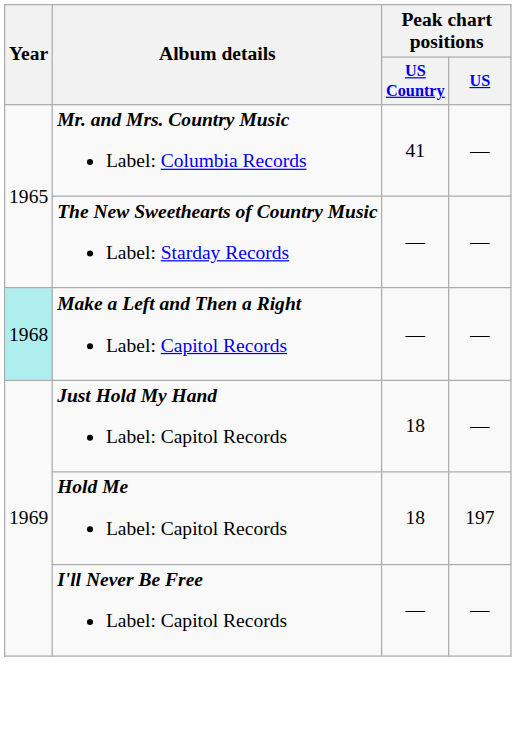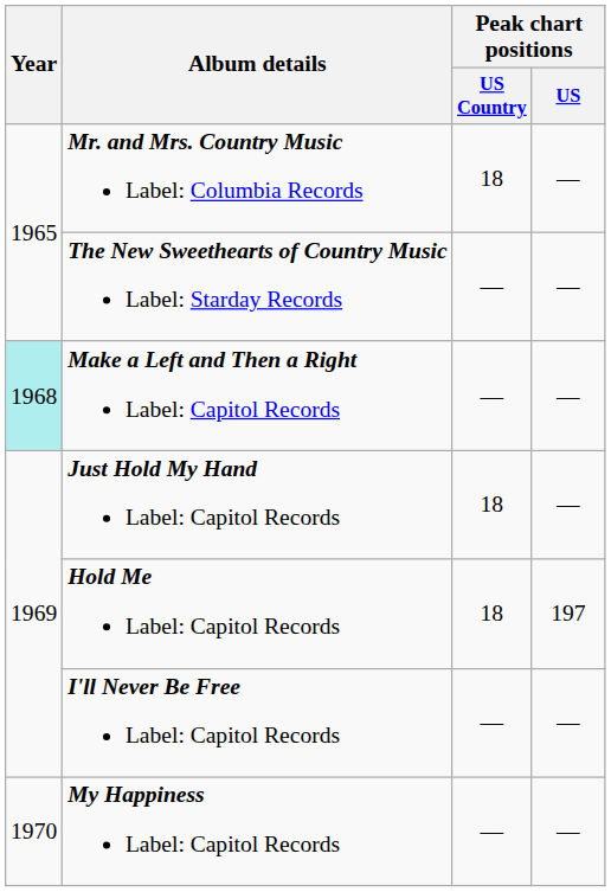 <table class="wikitable" style="text-align:left;">
 <tr>
 <th rowspan="2">Year</th>
 <th rowspan="2">Album details</th>
 <th colspan="2">Peak chart positions</th>
 </tr>
 <tr style="font-size:smaller;">
 <th width="45"><a href='#'>US Country</a></th>
 <th width="45"><a href='#'>US</a></th>
 </tr>
 <tr>
 <td rowspan=2>1965</td>
 <td><strong><em>Mr. and Mrs. Country Music</em></strong><br><ul><li>Label: <a href='#'>Columbia Records</a></li></ul></td>
-<td align=center>41</td>
+<td align=center>18</td>
 <td align=center>—</td>
 </tr>
 <tr>
 <td><strong><em>The New Sweethearts of Country Music</em></strong><br><ul><li>Label: <a href='#'>Starday Records</a></li></ul></td>
 <td align=center>—</td>
 <td align=center>—</td>
 </tr>
 <tr>
 <td style="background: paleturquoise;">1968</td>
 <td><strong><em>Make a Left and Then a Right</em></strong><br><ul><li>Label: <a href='#'>Capitol Records</a></li></ul></td>
 <td align=center>—</td>
 <td align=center>—</td>
 </tr>
 <tr>
 <td rowspan=3>1969</td>
 <td><strong><em>Just Hold My Hand</em></strong><br><ul><li>Label: Capitol Records</li></ul></td>
 <td align=center>18</td>
 <td align=center>—</td>
 </tr>
 <tr>
 <td><strong><em>Hold Me</em></strong><br><ul><li>Label: Capitol Records</li></ul></td>
 <td align=center>18</td>
 <td align=center>197</td>
 </tr>
 <tr>
 <td><strong><em>I'll Never Be Free</em></strong><br><ul><li>Label: Capitol Records</li></ul></td>
 <td align=center>—</td>
 <td align=center>—</td>
 </tr>
+<tr>
+<td>1970</td>
+<td><strong><em>My Happiness</em></strong><br><ul><li>Label: Capitol Records</li></ul></td>
+<td align=center>—</td>
+<td align=center>—</td>
+</tr>
 </table>
